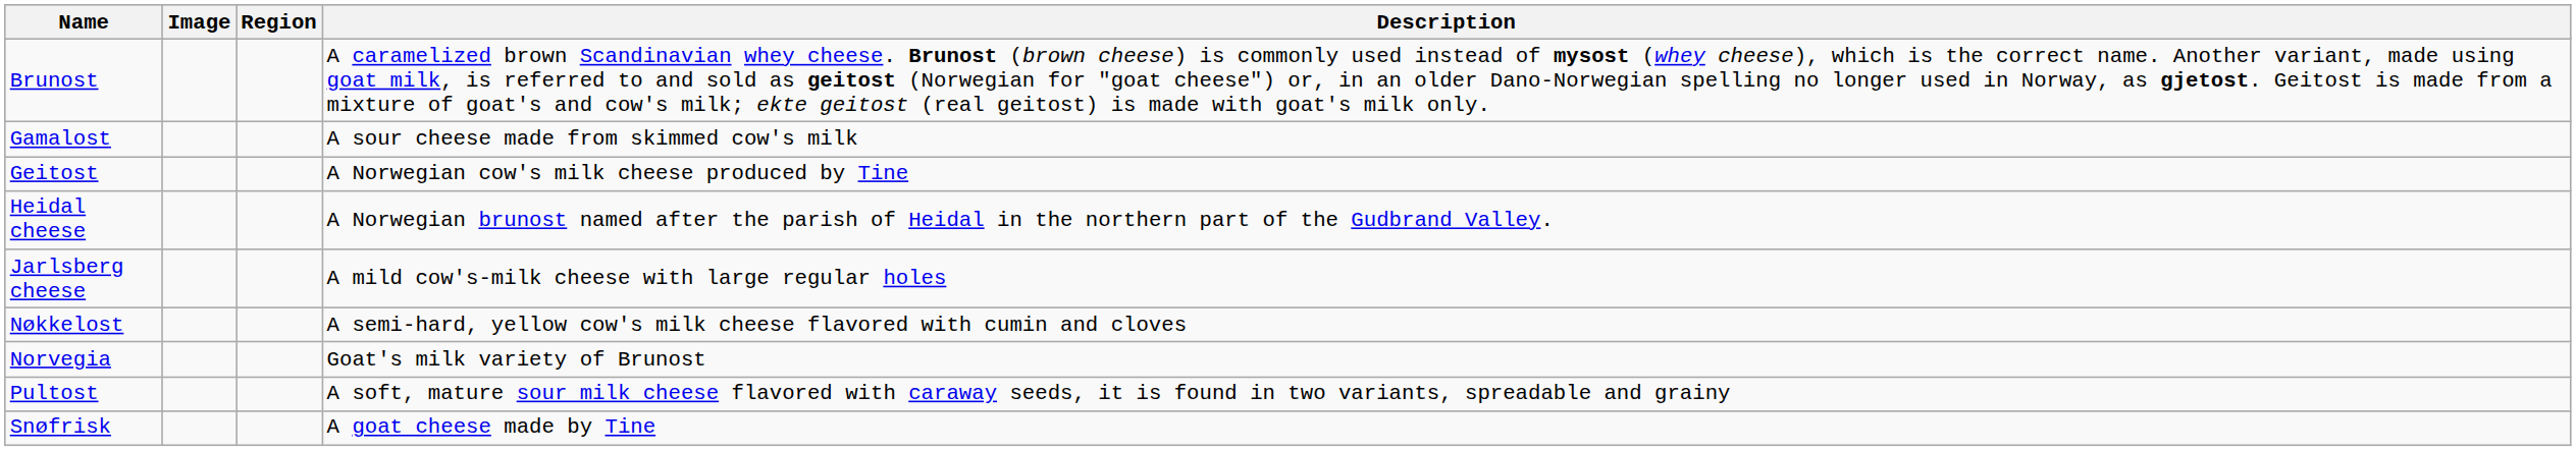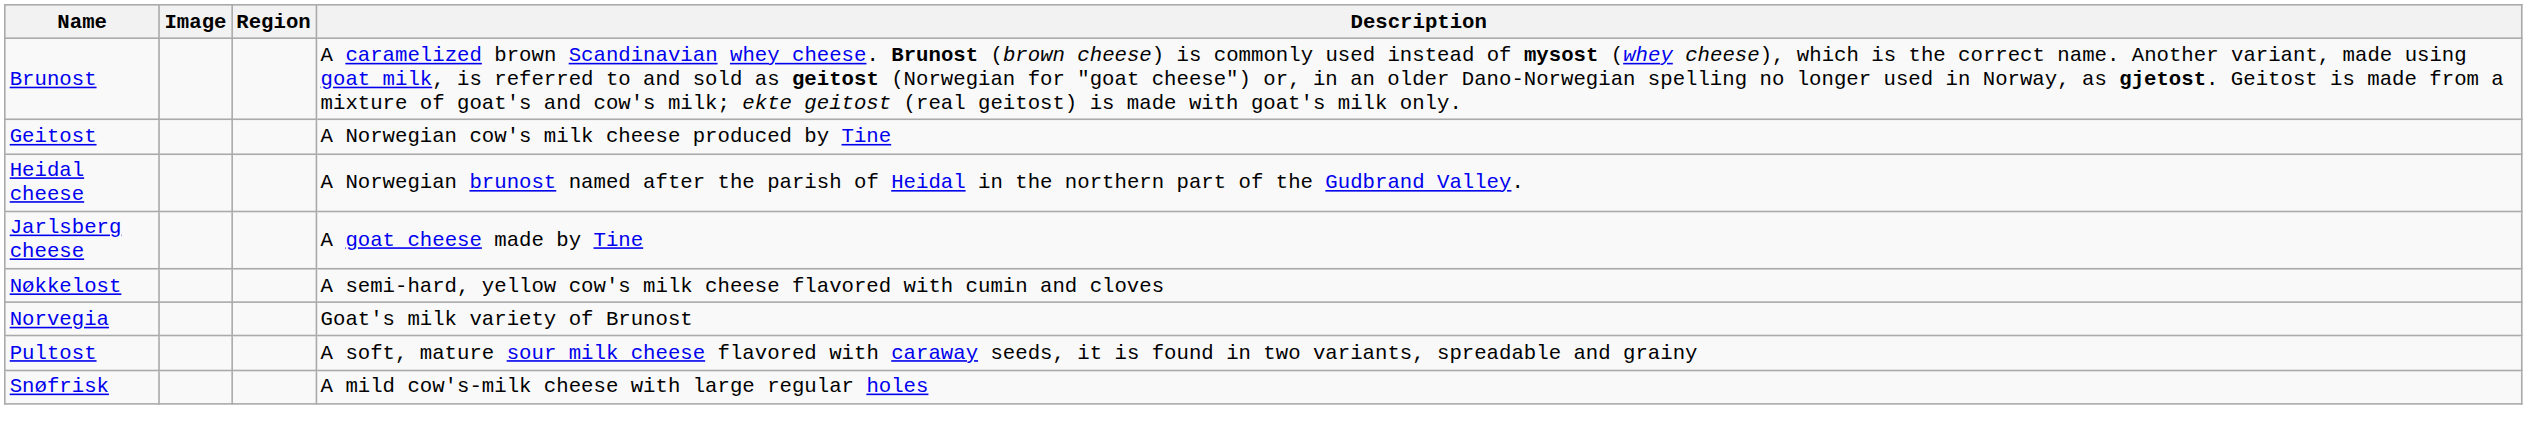 <table class="wikitable sortable" style="width:100%">
 <tr>
 <th>Name</th>
 <th class="unsortable">Image</th>
 <th>Region</th>
 <th>Description</th>
 </tr>
 <tr>
 <td><a href='#'>Brunost</a></td>
 <td></td>
 <td></td>
 <td>A <a href='#'>caramelized</a> brown <a href='#'>Scandinavian</a> <a href='#'>whey cheese</a>. <strong>Brunost</strong> (<em>brown cheese</em>) is commonly used instead of <strong>mysost</strong>  (<em><a href='#'>whey</a> cheese</em>), which is the correct name. Another variant, made using <a href='#'>goat milk</a>, is referred to and sold as <strong>geitost</strong> (Norwegian for "goat cheese") or, in an older Dano-Norwegian spelling no longer used in Norway, as <strong>gjetost</strong>. Geitost is made from a mixture of goat's and cow's milk; <em>ekte geitost</em> (real geitost) is made with goat's milk only.</td>
-</tr>
-<tr>
-<td><a href='#'>Gamalost</a></td>
-<td></td>
-<td></td>
-<td>A sour cheese made from skimmed cow's milk</td>
 </tr>
 <tr>
 <td><a href='#'>Geitost</a></td>
 <td></td>
 <td></td>
 <td>A Norwegian cow's milk cheese produced by <a href='#'>Tine</a></td>
 </tr>
 <tr>
 <td><a href='#'>Heidal cheese</a></td>
 <td></td>
 <td></td>
 <td>A Norwegian <a href='#'>brunost</a> named after the parish of <a href='#'>Heidal</a> in the northern part of the <a href='#'>Gudbrand Valley</a>.</td>
 </tr>
 <tr>
 <td><a href='#'>Jarlsberg cheese</a></td>
 <td></td>
 <td></td>
-<td>A mild cow's-milk cheese with large regular <a href='#'>holes</a></td>
+<td>A <a href='#'>goat cheese</a> made by <a href='#'>Tine</a></td>
 </tr>
 <tr>
 <td><a href='#'>Nøkkelost</a></td>
 <td></td>
 <td></td>
 <td>A semi-hard, yellow cow's milk cheese flavored with cumin and cloves</td>
 </tr>
 <tr>
 <td><a href='#'>Norvegia</a></td>
 <td></td>
 <td></td>
 <td>Goat's milk variety of Brunost</td>
 </tr>
 <tr>
 <td><a href='#'>Pultost</a></td>
 <td></td>
 <td></td>
 <td>A soft, mature <a href='#'>sour milk cheese</a> flavored with <a href='#'>caraway</a> seeds, it is found in two variants, spreadable and grainy</td>
 </tr>
 <tr>
 <td><a href='#'>Snøfrisk</a></td>
 <td></td>
 <td></td>
-<td>A <a href='#'>goat cheese</a> made by <a href='#'>Tine</a></td>
+<td>A mild cow's-milk cheese with large regular <a href='#'>holes</a></td>
 </tr>
 </table>
